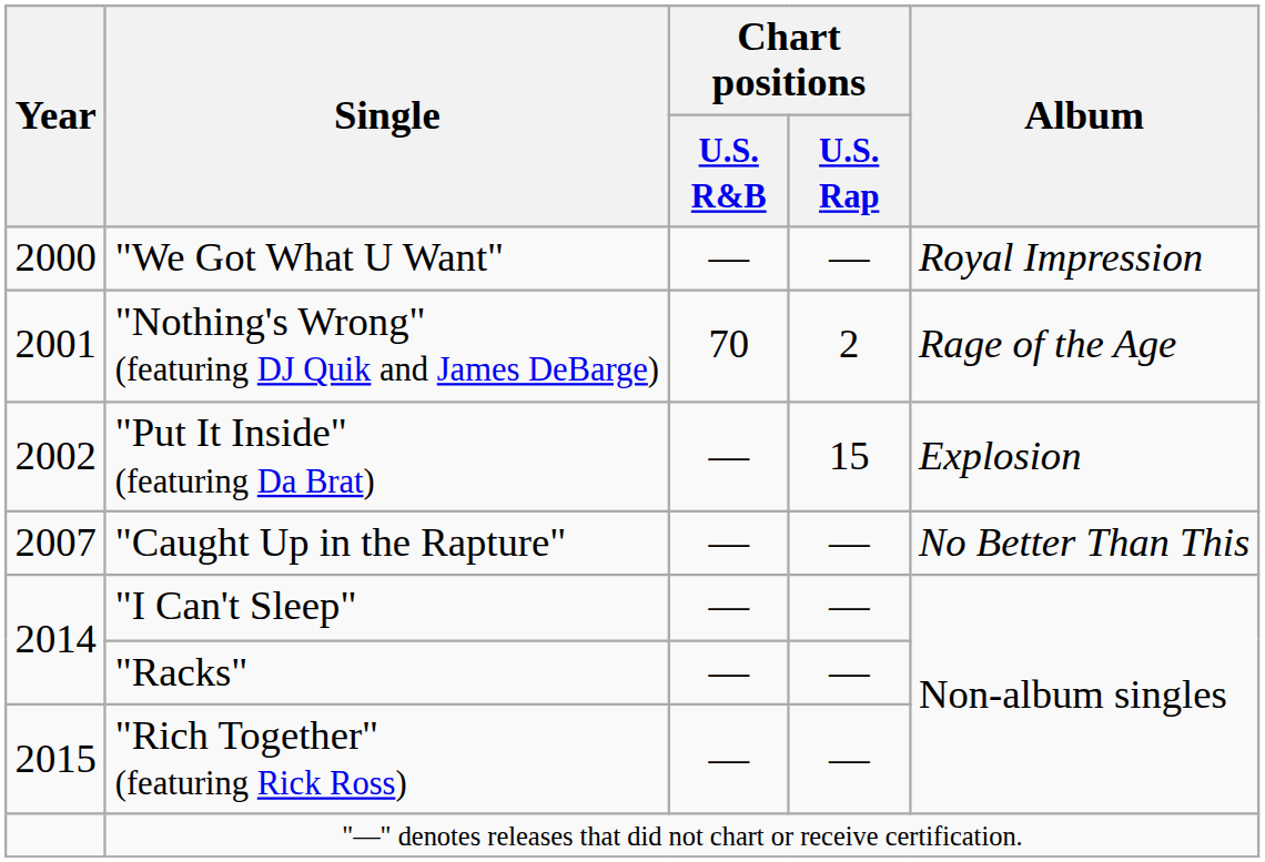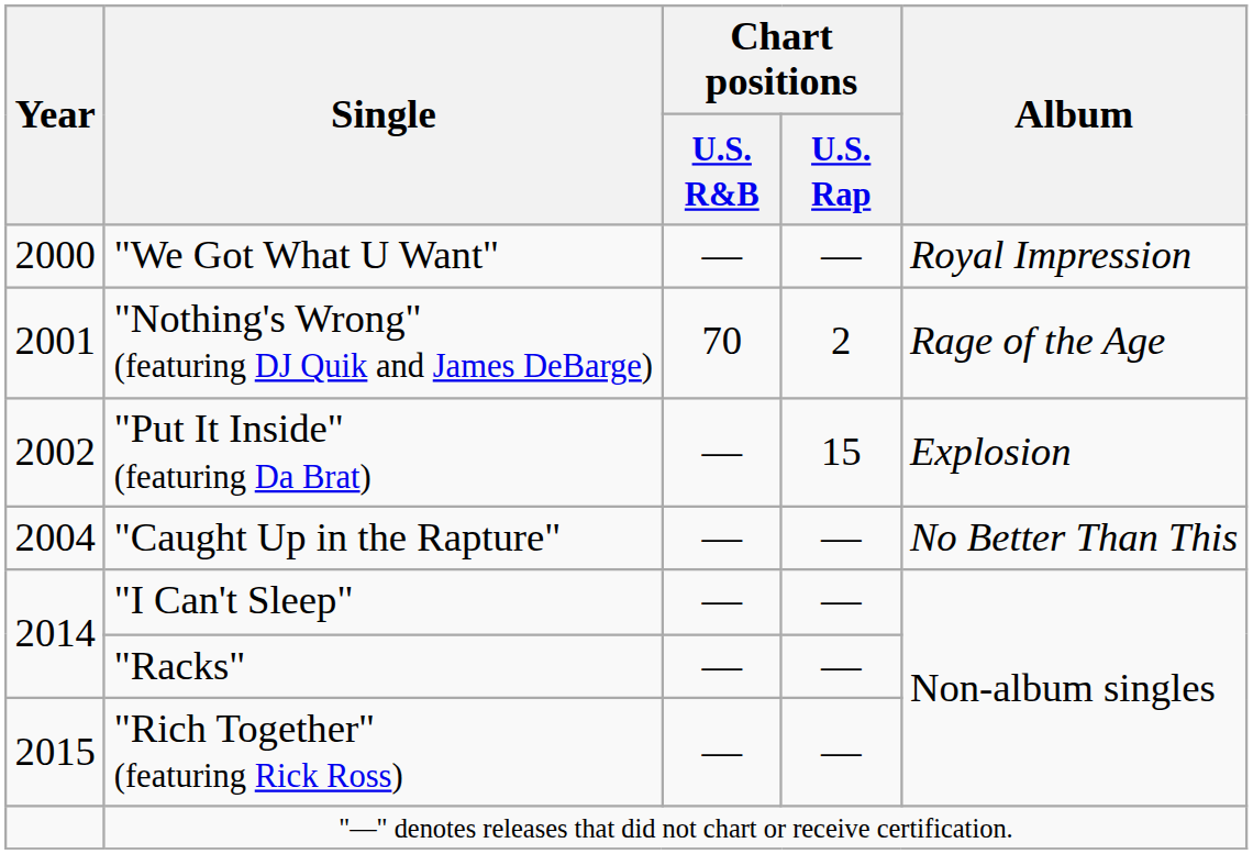 <table class="wikitable">
 <tr>
 <th rowspan="2">Year</th>
 <th rowspan="2">Single</th>
 <th colspan="2">Chart positions</th>
 <th rowspan="2">Album</th>
 </tr>
 <tr>
 <th width="40"><small><a href='#'>U.S. R&B</a></small></th>
 <th width="40"><small><a href='#'>U.S. Rap</a></small></th>
 </tr>
 <tr>
 <td align="center" rowspan="1">2000</td>
 <td>"We Got What U Want"</td>
 <td align="center">—</td>
 <td align="center">—</td>
 <td rowspan="1"><em>Royal Impression</em></td>
 </tr>
 <tr>
 <td align="center" rowspan="1">2001</td>
 <td>"Nothing's Wrong"<br><small>(featuring <a href='#'>DJ Quik</a> and <a href='#'>James DeBarge</a>)</small></td>
 <td align="center">70</td>
 <td align="center">2</td>
 <td rowspan="1"><em>Rage of the Age</em></td>
 </tr>
 <tr>
 <td align="center" rowspan="1">2002</td>
 <td>"Put It Inside"<br><small>(featuring <a href='#'>Da Brat</a>)</small></td>
 <td align="center">—</td>
 <td align="center">15</td>
 <td rowspan="1"><em>Explosion</em></td>
 </tr>
 <tr>
-<td align="center" rowspan="1">2007</td>
+<td align="center" rowspan="1">2004</td>
 <td>"Caught Up in the Rapture"</td>
 <td align="center">—</td>
 <td align="center">—</td>
 <td rowspan="1"><em>No Better Than This</em></td>
 </tr>
 <tr>
 <td align="center" rowspan="2">2014</td>
 <td>"I Can't Sleep"</td>
 <td align="center">—</td>
 <td align="center">—</td>
 <td rowspan="3">Non-album singles</td>
 </tr>
 <tr>
 <td>"Racks"</td>
 <td align="center">—</td>
 <td align="center">—</td>
 </tr>
 <tr>
 <td align="center" rowspan="1">2015</td>
 <td>"Rich Together"<br><small>(featuring <a href='#'>Rick Ross</a>)</small></td>
 <td align="center">—</td>
 <td align="center">—</td>
 </tr>
 <tr>
 <td></td>
 <td colspan="20" style="text-align:center; font-size:8pt;">"—" denotes releases that did not chart or receive certification.</td>
 </tr>
 </table>
